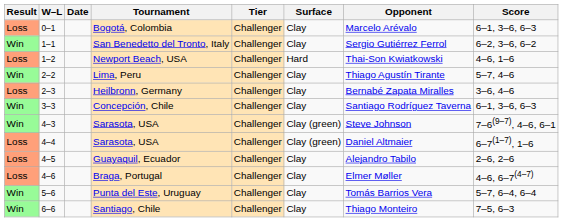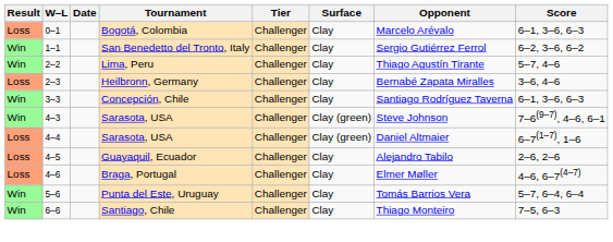 <table class="sortable wikitable">
 <tr>
 <th>Result</th>
 <th class="unsortable">W–L</th>
 <th>Date</th>
 <th>Tournament</th>
 <th>Tier</th>
 <th>Surface</th>
 <th>Opponent</th>
 <th class="unsortable">Score</th>
 </tr>
 <tr>
 <td bgcolor=FFA07A>Loss</td>
 <td><small>0–1</small></td>
 <td><a href='#'></a></td>
 <td style="background:moccasin;"><a href='#'>Bogotá</a>, Colombia</td>
 <td style="background:moccasin;">Challenger</td>
 <td>Clay</td>
 <td> <a href='#'>Marcelo Arévalo</a></td>
 <td>6–1, 3–6, 6–3</td>
 </tr>
 <tr>
 <td bgcolor=98FB98>Win</td>
 <td><small>1–1</small></td>
 <td><a href='#'></a></td>
 <td style="background:moccasin;"><a href='#'>San Benedetto del Tronto</a>, Italy</td>
 <td style="background:moccasin;">Challenger</td>
 <td>Clay</td>
 <td> <a href='#'>Sergio Gutiérrez Ferrol</a></td>
 <td>6–2, 3–6, 6–2</td>
-</tr>
-<tr>
-<td bgcolor=FFA07A>Loss</td>
-<td><small>1–2</small></td>
-<td><a href='#'></a></td>
-<td style="background:moccasin;"><a href='#'>Newport Beach</a>, USA</td>
-<td style="background:moccasin;">Challenger</td>
-<td>Hard</td>
-<td> <a href='#'>Thai-Son Kwiatkowski</a></td>
-<td>4–6, 1–6</td>
 </tr>
 <tr>
 <td bgcolor=98FB98>Win</td>
 <td><small>2–2</small></td>
 <td><a href='#'></a></td>
 <td style="background:moccasin;"><a href='#'>Lima</a>, Peru</td>
 <td style="background:moccasin;">Challenger</td>
 <td>Clay</td>
 <td> <a href='#'>Thiago Agustín Tirante</a></td>
 <td>5–7, 4–6</td>
 </tr>
 <tr>
 <td bgcolor=FFA07A>Loss</td>
 <td><small>2–3</small></td>
 <td><a href='#'></a></td>
 <td style="background:moccasin;"><a href='#'>Heilbronn</a>, Germany</td>
 <td style="background:moccasin;">Challenger</td>
 <td>Clay</td>
 <td> <a href='#'>Bernabé Zapata Miralles</a></td>
 <td>3–6, 4–6</td>
 </tr>
 <tr>
 <td bgcolor=98FB98>Win</td>
 <td><small>3–3</small></td>
 <td><a href='#'></a></td>
 <td style="background:moccasin;"><a href='#'>Concepción</a>, Chile</td>
 <td style="background:moccasin;">Challenger</td>
 <td>Clay</td>
 <td> <a href='#'>Santiago Rodríguez Taverna</a></td>
 <td>6–1, 3–6, 6–3</td>
 </tr>
 <tr>
 <td bgcolor=98FB98>Win</td>
 <td><small>4–3</small></td>
 <td><a href='#'></a></td>
 <td style="background:moccasin;"><a href='#'>Sarasota</a>, USA</td>
 <td style="background:moccasin;">Challenger</td>
 <td>Clay (green)</td>
 <td> <a href='#'>Steve Johnson</a></td>
 <td>7–6<sup>(9–7)</sup>, 4–6, 6–1</td>
 </tr>
 <tr>
 <td bgcolor=FFA07A>Loss</td>
 <td><small>4–4</small></td>
 <td><a href='#'></a></td>
 <td style="background:moccasin;"><a href='#'>Sarasota</a>, USA</td>
 <td style="background:moccasin;">Challenger</td>
 <td>Clay (green)</td>
 <td> <a href='#'>Daniel Altmaier</a></td>
 <td>6–7<sup>(1–7)</sup>, 1–6</td>
 </tr>
 <tr>
 <td bgcolor=FFA07A>Loss</td>
 <td><small>4–5</small></td>
 <td><a href='#'></a></td>
 <td style="background:moccasin;"><a href='#'>Guayaquil</a>, Ecuador</td>
 <td style="background:moccasin;">Challenger</td>
 <td>Clay</td>
 <td> <a href='#'>Alejandro Tabilo</a></td>
 <td>2–6, 2–6</td>
 </tr>
 <tr>
 <td bgcolor=FFA07A>Loss</td>
 <td><small>4–6</small></td>
 <td><a href='#'></a></td>
 <td style="background:moccasin;"><a href='#'>Braga</a>, Portugal</td>
 <td style="background:moccasin;">Challenger</td>
 <td>Clay</td>
 <td> <a href='#'>Elmer Møller</a></td>
 <td>4–6, 6–7<sup>(4–7)</sup></td>
 </tr>
 <tr>
 <td bgcolor=98FB98>Win</td>
 <td><small>5–6</small></td>
 <td><a href='#'></a></td>
 <td style="background:moccasin;"><a href='#'>Punta del Este</a>, Uruguay</td>
 <td style="background:moccasin;">Challenger</td>
 <td>Clay</td>
 <td> <a href='#'>Tomás Barrios Vera</a></td>
 <td>5–7, 6–4, 6–4</td>
 </tr>
 <tr>
 <td bgcolor=98FB98>Win</td>
 <td><small>6–6</small></td>
 <td><a href='#'></a></td>
 <td style="background:moccasin;"><a href='#'>Santiago</a>, Chile</td>
 <td style="background:moccasin;">Challenger</td>
 <td>Clay</td>
 <td> <a href='#'>Thiago Monteiro</a></td>
 <td>7–5, 6–3</td>
 </tr>
 </table>
